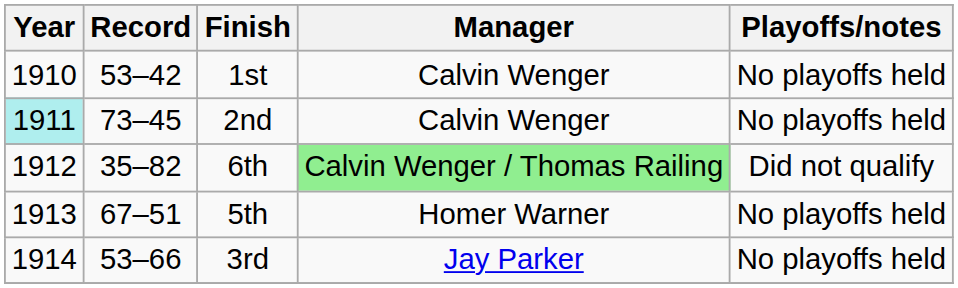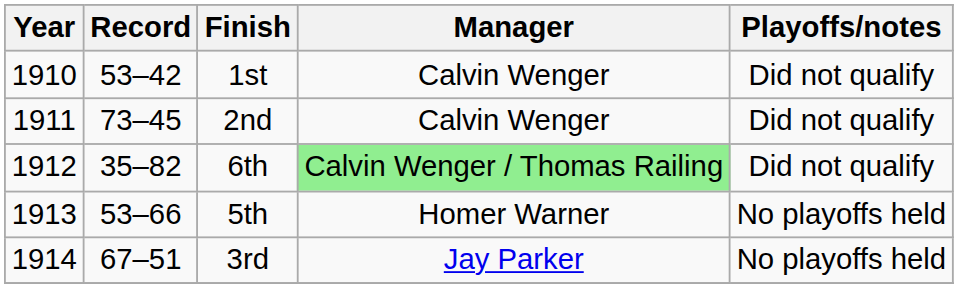 <table class="wikitable">
 <tr>
 <th>Year</th>
 <th>Record</th>
 <th>Finish</th>
 <th>Manager</th>
 <th>Playoffs/notes</th>
 </tr>
 <tr align=center>
 <td>1910</td>
 <td>53–42</td>
 <td>1st</td>
 <td>Calvin Wenger</td>
-<td>No playoffs held</td>
+<td>Did not qualify</td>
 </tr>
 <tr align=center>
-<td style="background: paleturquoise;">1911</td>
+<td>1911</td>
 <td>73–45</td>
 <td>2nd</td>
 <td>Calvin Wenger</td>
-<td>No playoffs held</td>
+<td>Did not qualify</td>
 </tr>
 <tr align=center>
 <td>1912</td>
 <td>35–82</td>
 <td>6th</td>
 <td style="background: lightgreen;">Calvin Wenger / Thomas Railing</td>
 <td>Did not qualify</td>
 </tr>
 <tr align=center>
 <td>1913</td>
-<td>67–51</td>
+<td>53–66</td>
 <td>5th</td>
 <td>Homer Warner</td>
 <td>No playoffs held</td>
 </tr>
 <tr align=center>
 <td>1914</td>
-<td>53–66</td>
+<td>67–51</td>
 <td>3rd</td>
 <td><a href='#'>Jay Parker</a></td>
 <td>No playoffs held</td>
 </tr>
 <tr align=center>
 </tr>
 </table>
